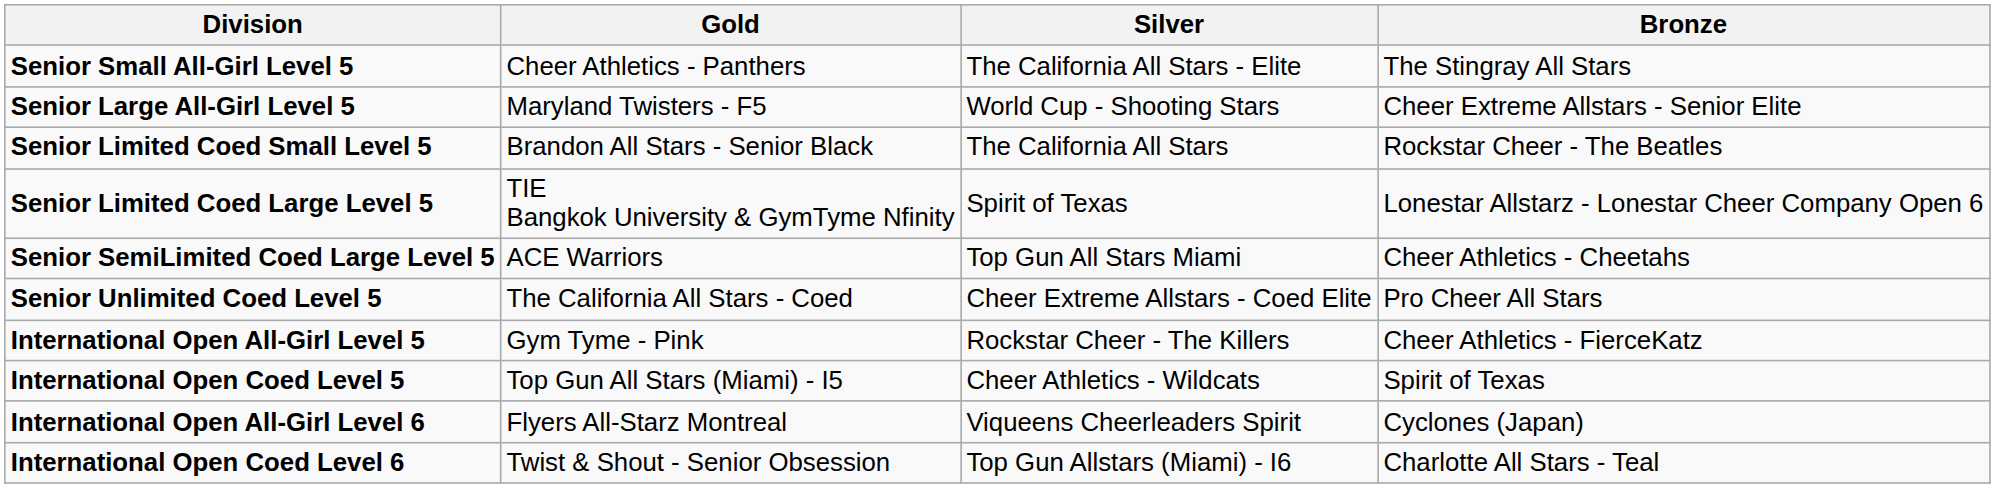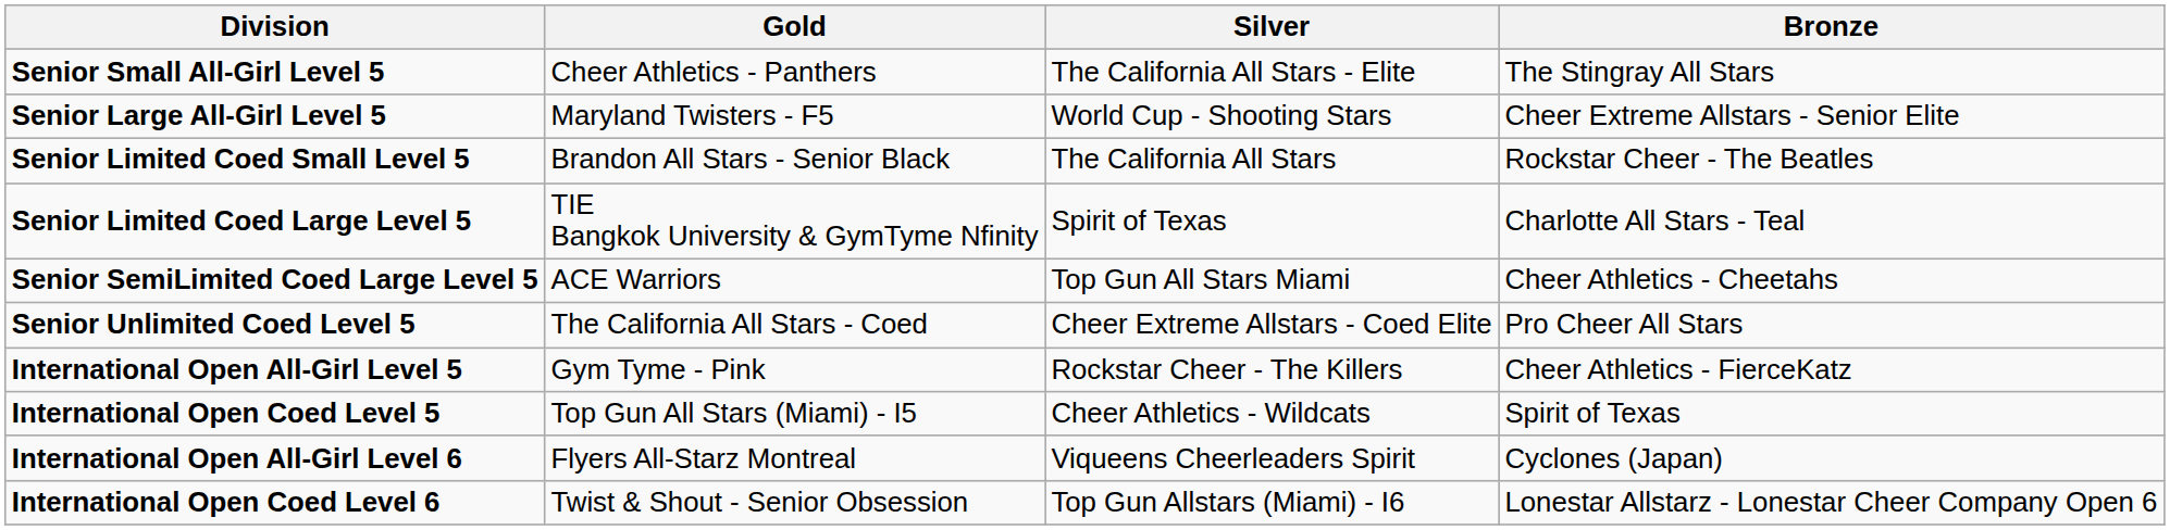 <table class="wikitable">
 <tr>
 <th><strong>Division</strong></th>
 <th><strong>Gold</strong></th>
 <th><strong>Silver</strong></th>
 <th><strong>Bronze</strong></th>
 </tr>
 <tr>
 <td><strong>Senior Small All-Girl Level 5</strong></td>
 <td>Cheer Athletics - Panthers</td>
 <td>The California All Stars - Elite</td>
 <td>The Stingray All Stars</td>
 </tr>
 <tr>
 <td><strong>Senior Large All-Girl Level 5</strong></td>
 <td>Maryland Twisters - F5</td>
 <td>World Cup - Shooting Stars</td>
 <td>Cheer Extreme Allstars - Senior Elite</td>
 </tr>
 <tr>
 <td><strong>Senior Limited Coed Small Level 5</strong></td>
 <td>Brandon All Stars - Senior Black</td>
 <td>The California All Stars</td>
 <td>Rockstar Cheer - The Beatles</td>
 </tr>
 <tr>
 <td><strong>Senior Limited Coed Large Level 5</strong></td>
 <td>TIE<br>Bangkok University & GymTyme Nfinity</td>
 <td>Spirit of Texas</td>
-<td>Lonestar Allstarz - Lonestar Cheer Company Open 6</td>
+<td>Charlotte All Stars - Teal</td>
 </tr>
 <tr>
 <td><strong>Senior SemiLimited Coed Large Level 5</strong></td>
 <td>ACE Warriors</td>
 <td>Top Gun All Stars Miami</td>
 <td>Cheer Athletics - Cheetahs</td>
 </tr>
 <tr>
 <td><strong>Senior Unlimited Coed Level 5</strong></td>
 <td>The California All Stars - Coed</td>
 <td>Cheer Extreme Allstars - Coed Elite</td>
 <td>Pro Cheer All Stars</td>
 </tr>
 <tr>
 <td><strong>International Open All-Girl Level 5</strong></td>
 <td>Gym Tyme - Pink</td>
 <td>Rockstar Cheer - The Killers</td>
 <td>Cheer Athletics - FierceKatz</td>
 </tr>
 <tr>
 <td><strong>International Open Coed Level 5</strong></td>
 <td>Top Gun All Stars (Miami) - I5</td>
 <td>Cheer Athletics - Wildcats</td>
 <td>Spirit of Texas</td>
 </tr>
 <tr>
 <td><strong>International Open All-Girl Level 6</strong></td>
 <td>Flyers All-Starz Montreal</td>
 <td>Viqueens Cheerleaders Spirit</td>
 <td>Cyclones (Japan)</td>
 </tr>
 <tr>
 <td><strong>International Open Coed Level 6</strong></td>
 <td>Twist & Shout - Senior Obsession</td>
 <td>Top Gun Allstars (Miami) - I6</td>
-<td>Charlotte All Stars - Teal</td>
+<td>Lonestar Allstarz - Lonestar Cheer Company Open 6</td>
 </tr>
 </table>
